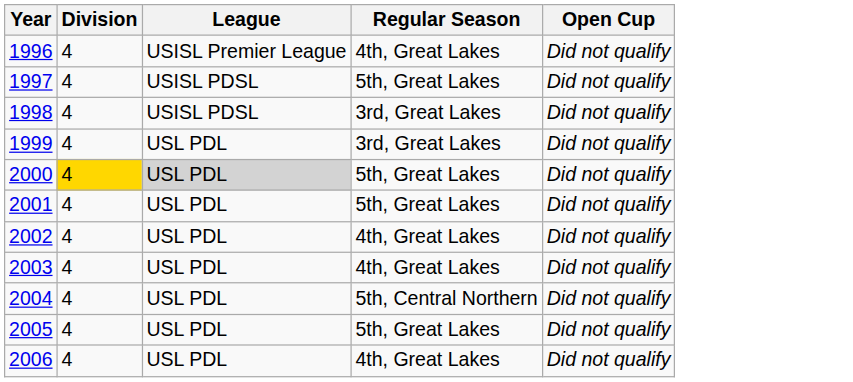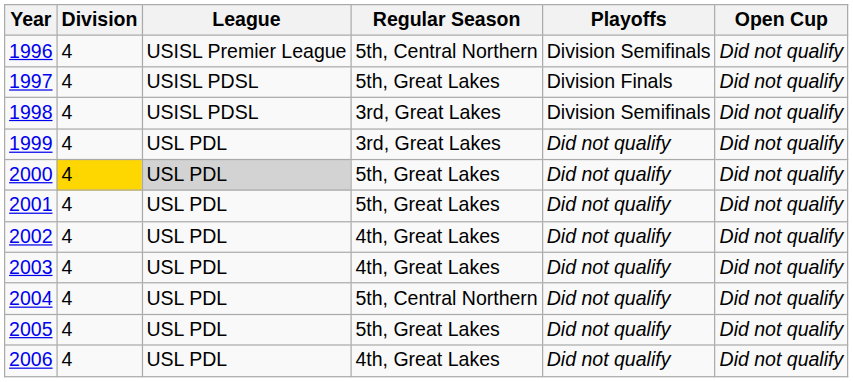 <table class="wikitable">
 <tr>
 <th>Year</th>
 <th>Division</th>
 <th>League</th>
 <th>Regular Season</th>
+<th>Playoffs</th>
 <th>Open Cup</th>
 </tr>
 <tr>
 <td><a href='#'>1996</a></td>
 <td>4</td>
 <td>USISL Premier League</td>
-<td>4th, Great Lakes</td>
+<td>5th, Central Northern</td>
+<td>Division Semifinals</td>
 <td><em>Did not qualify</em></td>
 </tr>
 <tr>
 <td><a href='#'>1997</a></td>
 <td>4</td>
 <td>USISL PDSL</td>
 <td>5th, Great Lakes</td>
+<td>Division Finals</td>
 <td><em>Did not qualify</em></td>
 </tr>
 <tr>
 <td><a href='#'>1998</a></td>
 <td>4</td>
 <td>USISL PDSL</td>
 <td>3rd, Great Lakes</td>
+<td>Division Semifinals</td>
 <td><em>Did not qualify</em></td>
 </tr>
 <tr>
 <td><a href='#'>1999</a></td>
 <td>4</td>
 <td>USL PDL</td>
 <td>3rd, Great Lakes</td>
 <td><em>Did not qualify</em></td>
+<td><em>Did not qualify</em></td>
 </tr>
 <tr>
 <td><a href='#'>2000</a></td>
 <td style="background: gold;">4</td>
 <td style="background: lightgrey;">USL PDL</td>
 <td>5th, Great Lakes</td>
+<td><em>Did not qualify</em></td>
 <td><em>Did not qualify</em></td>
 </tr>
 <tr>
 <td><a href='#'>2001</a></td>
 <td>4</td>
 <td>USL PDL</td>
 <td>5th, Great Lakes</td>
 <td><em>Did not qualify</em></td>
+<td><em>Did not qualify</em></td>
 </tr>
 <tr>
 <td><a href='#'>2002</a></td>
 <td>4</td>
 <td>USL PDL</td>
 <td>4th, Great Lakes</td>
+<td><em>Did not qualify</em></td>
 <td><em>Did not qualify</em></td>
 </tr>
 <tr>
 <td><a href='#'>2003</a></td>
 <td>4</td>
 <td>USL PDL</td>
 <td>4th, Great Lakes</td>
 <td><em>Did not qualify</em></td>
+<td><em>Did not qualify</em></td>
 </tr>
 <tr>
 <td><a href='#'>2004</a></td>
 <td>4</td>
 <td>USL PDL</td>
 <td>5th, Central Northern</td>
+<td><em>Did not qualify</em></td>
 <td><em>Did not qualify</em></td>
 </tr>
 <tr>
 <td><a href='#'>2005</a></td>
 <td>4</td>
 <td>USL PDL</td>
 <td>5th, Great Lakes</td>
 <td><em>Did not qualify</em></td>
+<td><em>Did not qualify</em></td>
 </tr>
 <tr>
 <td><a href='#'>2006</a></td>
 <td>4</td>
 <td>USL PDL</td>
 <td>4th, Great Lakes</td>
 <td><em>Did not qualify</em></td>
+<td><em>Did not qualify</em></td>
 </tr>
 </table>
